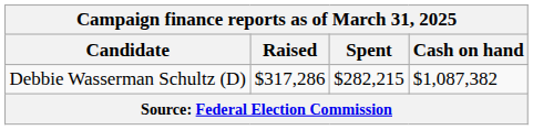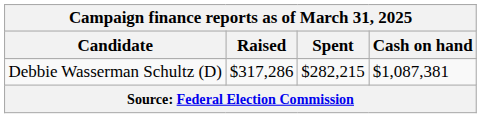 <table class="wikitable sortable">
 <tr>
 <th colspan=4>Campaign finance reports as of March 31, 2025</th>
 </tr>
 <tr style="text-align:center;">
 <th>Candidate</th>
 <th>Raised</th>
 <th>Spent</th>
 <th>Cash on hand</th>
 </tr>
 <tr>
 <td>Debbie Wasserman Schultz (D)</td>
 <td>$317,286</td>
 <td>$282,215</td>
-<td>$1,087,382</td>
+<td>$1,087,381</td>
 </tr>
 <tr>
 <th colspan="4"><small>Source: <a href='#'>Federal Election Commission</a></small></th>
 </tr>
 </table>
